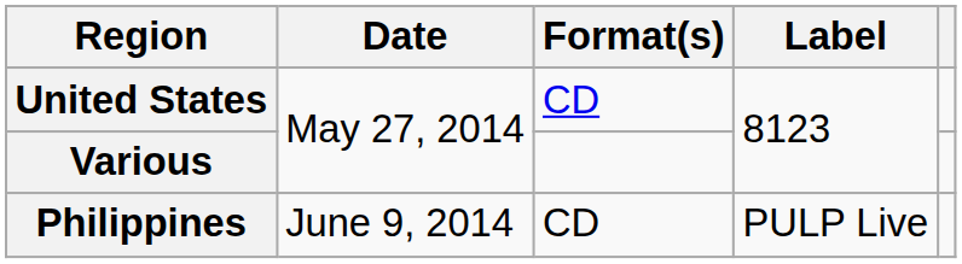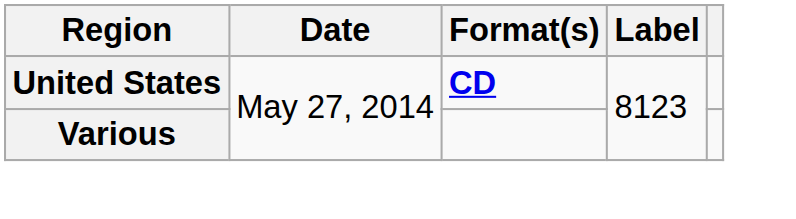 <table class="wikitable plainrowheaders">
 <tr>
 <th scope="col">Region</th>
 <th scope="col">Date</th>
 <th scope="col">Format(s)</th>
 <th scope="col">Label</th>
 <th scope="col"></th>
 </tr>
 <tr>
 <th scope="row">United States</th>
 <td rowspan="2">May 27, 2014</td>
-<td><a href='#'>CD</a></td>
+<td><strong><a href='#'>CD</a></strong></td>
 <td rowspan="2">8123</td>
 <td style="text-align:center;"></td>
 </tr>
 <tr>
 <th scope="row">Various</th>
 <td></td>
 <td style="text-align:center;"></td>
 </tr>
-<tr>
-<th scope="row">Philippines</th>
-<td>June 9, 2014</td>
-<td>CD</td>
-<td>PULP Live</td>
-<td style="text-align:center;"></td>
-</tr>
 </table>
